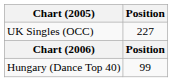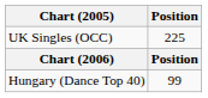 <table class="wikitable">
 <tr>
 <th>Chart (2005)</th>
 <th>Position</th>
 </tr>
 <tr>
 <td>UK Singles (OCC)</td>
-<td align="center">227</td>
+<td align="center">225</td>
 </tr>
 <tr>
 <th>Chart (2006)</th>
 <th>Position</th>
 </tr>
 <tr>
 <td>Hungary (Dance Top 40)</td>
 <td align="center">99</td>
 </tr>
 </table>
